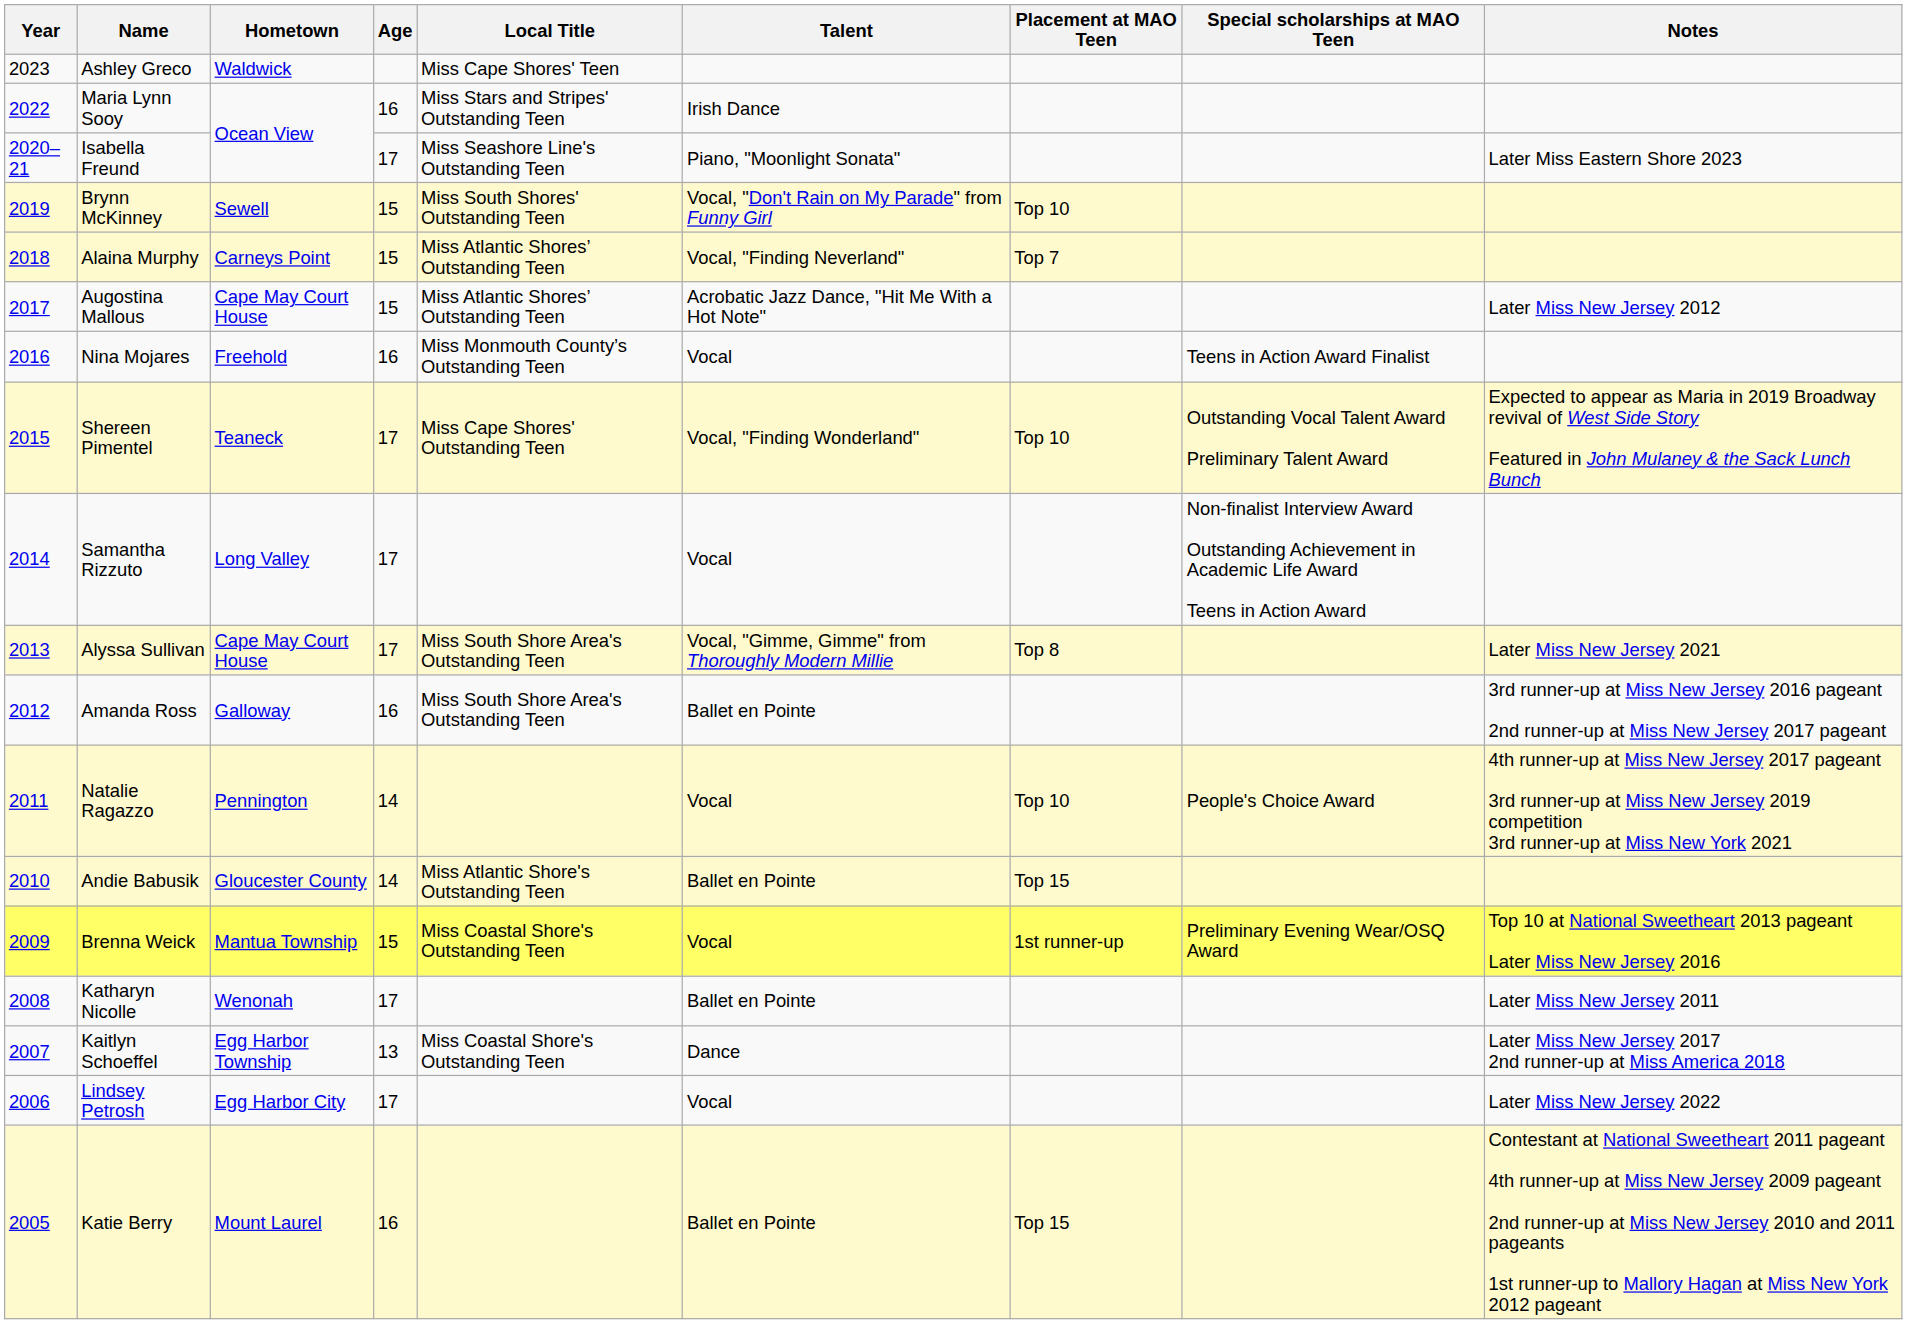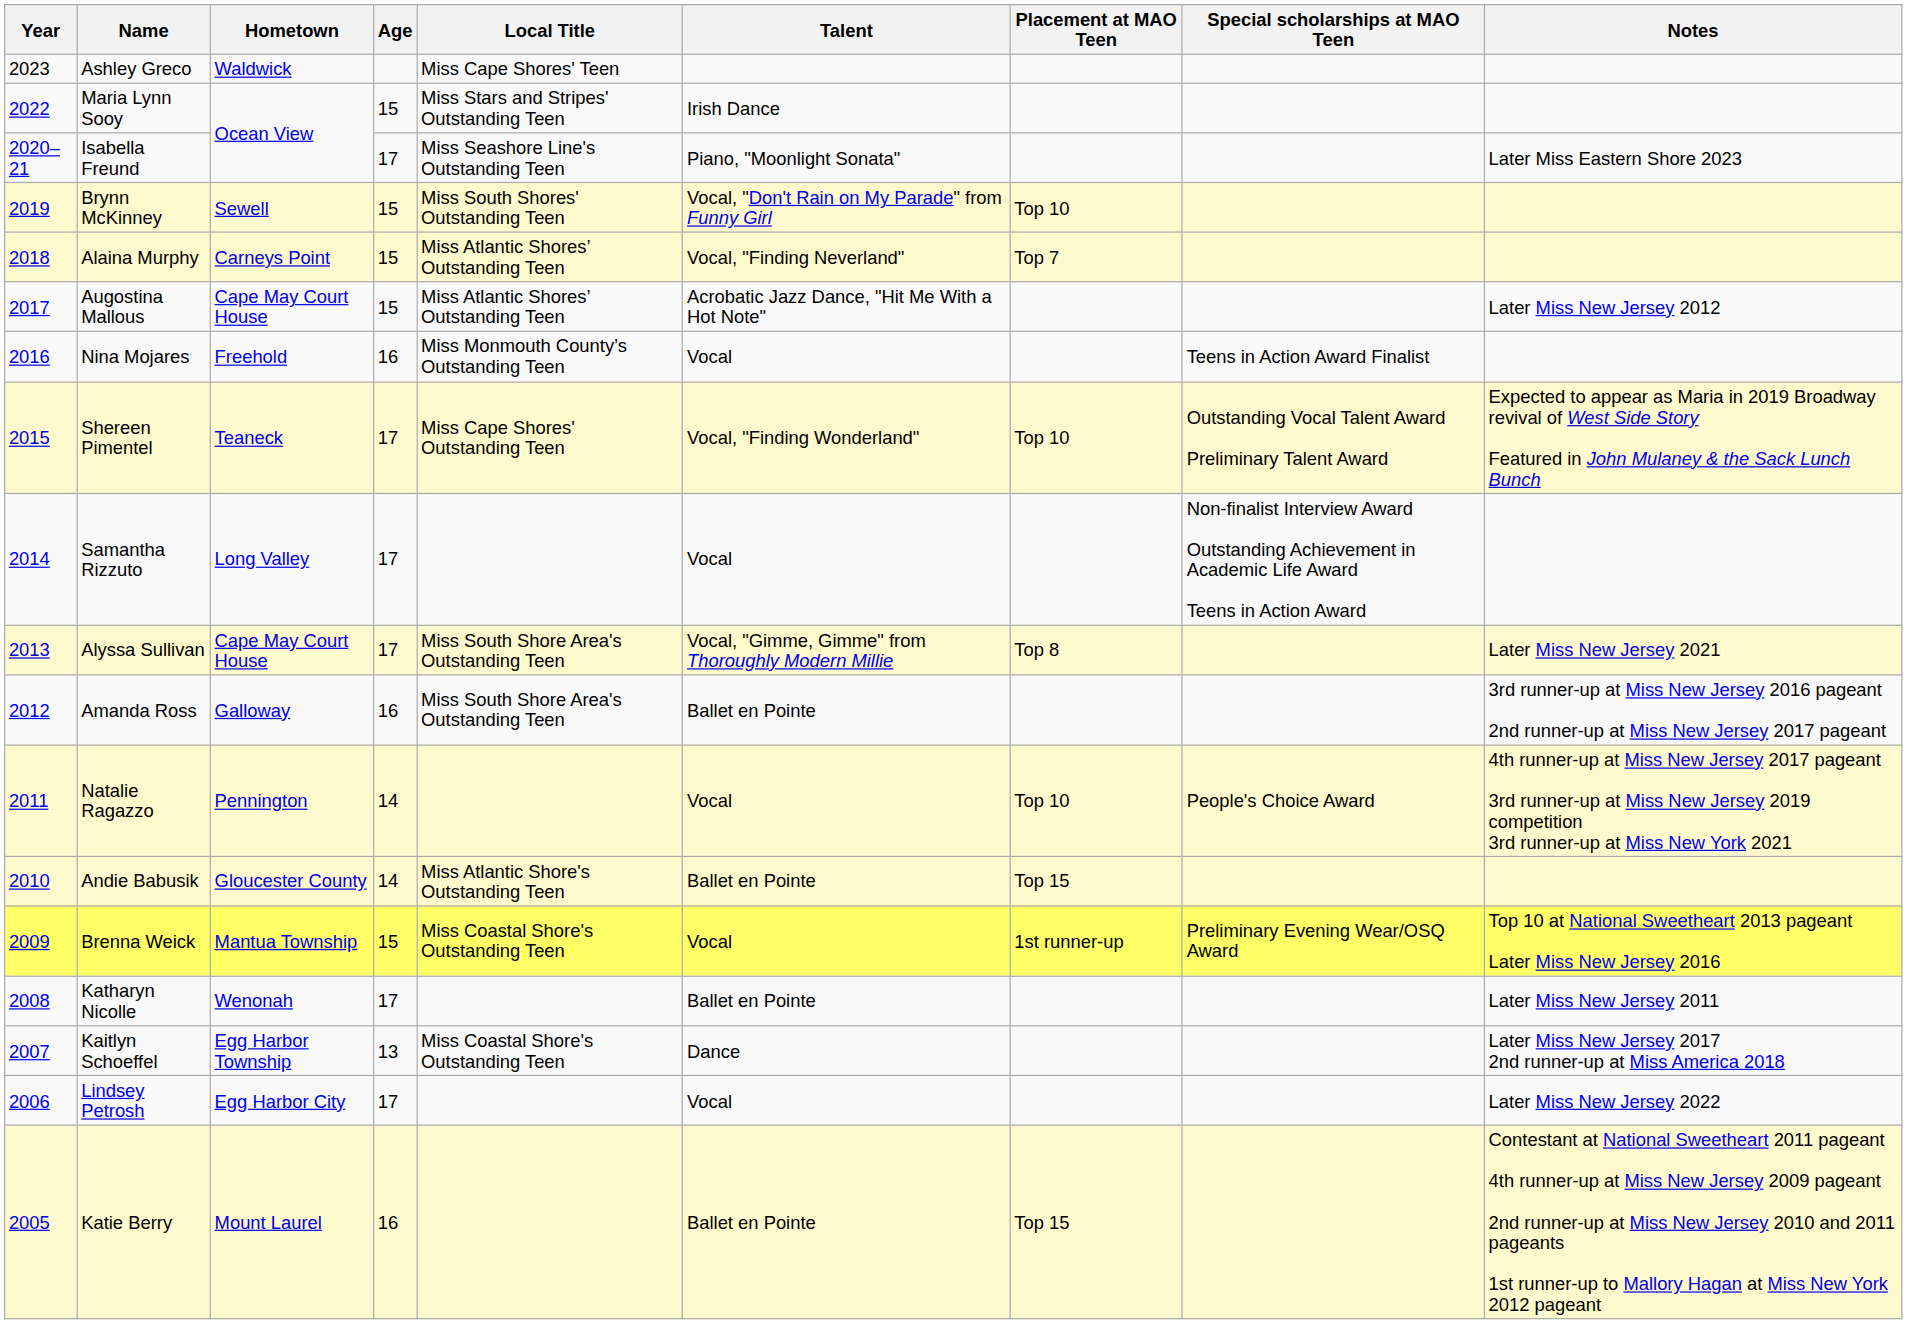 <table class="wikitable sortable" style="font-size:95%;">
 <tr bgcolor="#efefef">
 <th>Year</th>
 <th>Name</th>
 <th>Hometown</th>
 <th>Age</th>
 <th>Local Title</th>
 <th>Talent</th>
 <th>Placement at MAO Teen</th>
 <th>Special scholarships at MAO Teen</th>
 <th>Notes</th>
 </tr>
 <tr>
 <td>2023</td>
 <td>Ashley Greco</td>
 <td><a href='#'>Waldwick</a></td>
 <td></td>
 <td>Miss Cape Shores' Teen</td>
 <td></td>
 <td></td>
 <td></td>
 <td></td>
 </tr>
 <tr>
 <td><a href='#'>2022</a></td>
 <td>Maria Lynn Sooy</td>
 <td rowspan="2"><a href='#'>Ocean View</a></td>
-<td>16</td>
+<td>15</td>
 <td>Miss Stars and Stripes' Outstanding Teen</td>
 <td>Irish Dance</td>
 <td></td>
 <td></td>
 <td></td>
 </tr>
 <tr>
 <td><a href='#'>2020–21</a></td>
 <td>Isabella Freund</td>
 <td>17</td>
 <td>Miss Seashore Line's Outstanding Teen</td>
 <td>Piano, "Moonlight Sonata"</td>
 <td></td>
 <td></td>
 <td>Later Miss Eastern Shore 2023</td>
 </tr>
 <tr style="background-color:#FFFACD;">
 <td><a href='#'>2019</a></td>
 <td>Brynn McKinney</td>
 <td><a href='#'>Sewell</a></td>
 <td>15</td>
 <td>Miss South Shores' Outstanding Teen</td>
 <td>Vocal, "<a href='#'>Don't Rain on My Parade</a>" from <em><a href='#'>Funny Girl</a></em></td>
 <td>Top 10</td>
 <td></td>
 <td></td>
 </tr>
 <tr style="background-color:#FFFACD;">
 <td><a href='#'>2018</a></td>
 <td>Alaina Murphy</td>
 <td><a href='#'>Carneys Point</a></td>
 <td>15</td>
 <td>Miss Atlantic Shores’ Outstanding Teen</td>
 <td>Vocal, "Finding Neverland"</td>
 <td>Top 7</td>
 <td></td>
 <td></td>
 </tr>
 <tr>
 <td><a href='#'>2017</a></td>
 <td>Augostina Mallous</td>
 <td><a href='#'>Cape May Court House</a></td>
 <td>15</td>
 <td>Miss Atlantic Shores’ Outstanding Teen</td>
 <td>Acrobatic Jazz Dance, "Hit Me With a Hot Note"</td>
 <td></td>
 <td></td>
 <td>Later <a href='#'>Miss New Jersey</a> 2012</td>
 </tr>
 <tr>
 <td><a href='#'>2016</a></td>
 <td>Nina Mojares</td>
 <td><a href='#'>Freehold</a></td>
 <td>16</td>
 <td>Miss Monmouth County’s Outstanding Teen</td>
 <td>Vocal</td>
 <td></td>
 <td>Teens in Action Award Finalist</td>
 <td></td>
 </tr>
 <tr style="background-color:#FFFACD;">
 <td><a href='#'>2015</a></td>
 <td>Shereen Pimentel</td>
 <td><a href='#'>Teaneck</a></td>
 <td>17</td>
 <td>Miss Cape Shores' Outstanding Teen</td>
 <td>Vocal, "Finding Wonderland"</td>
 <td>Top 10</td>
 <td>Outstanding Vocal Talent Award<br><br>Preliminary Talent Award</td>
 <td>Expected to appear as Maria in 2019 Broadway revival of <em><a href='#'>West Side Story</a></em><br><br>Featured in <em><a href='#'>John Mulaney & the Sack Lunch Bunch</a></em></td>
 </tr>
 <tr>
 <td><a href='#'>2014</a></td>
 <td>Samantha Rizzuto</td>
 <td><a href='#'>Long Valley</a></td>
 <td>17</td>
 <td></td>
 <td>Vocal</td>
 <td></td>
 <td>Non-finalist Interview Award<br><br>Outstanding Achievement in Academic Life Award<br><br>Teens in Action Award</td>
 <td></td>
 </tr>
 <tr style="background-color:#FFFACD;">
 <td><a href='#'>2013</a></td>
 <td>Alyssa Sullivan</td>
 <td><a href='#'>Cape May Court House</a></td>
 <td>17</td>
 <td>Miss South Shore Area's Outstanding Teen</td>
 <td>Vocal, "Gimme, Gimme" from <em><a href='#'>Thoroughly Modern Millie</a></em></td>
 <td>Top 8</td>
 <td></td>
 <td>Later <a href='#'>Miss New Jersey</a> 2021</td>
 </tr>
 <tr>
 <td><a href='#'>2012</a></td>
 <td>Amanda Ross</td>
 <td><a href='#'>Galloway</a></td>
 <td>16</td>
 <td>Miss South Shore Area's Outstanding Teen</td>
 <td>Ballet en Pointe</td>
 <td></td>
 <td></td>
 <td>3rd runner-up at <a href='#'>Miss New Jersey</a> 2016 pageant<br><br>2nd runner-up at <a href='#'>Miss New Jersey</a> 2017 pageant</td>
 </tr>
 <tr style="background-color:#FFFACD;">
 <td><a href='#'>2011</a></td>
 <td>Natalie Ragazzo</td>
 <td><a href='#'>Pennington</a></td>
 <td>14</td>
 <td></td>
 <td>Vocal</td>
 <td>Top 10</td>
 <td>People's Choice Award</td>
 <td>4th runner-up at <a href='#'>Miss New Jersey</a> 2017 pageant<br><br>3rd runner-up at <a href='#'>Miss New Jersey</a> 2019 competition<br>3rd runner-up at <a href='#'>Miss New York</a> 2021</td>
 </tr>
 <tr style="background-color:#FFFACD;">
 <td><a href='#'>2010</a></td>
 <td>Andie Babusik</td>
 <td><a href='#'>Gloucester County</a></td>
 <td>14</td>
 <td>Miss Atlantic Shore's Outstanding Teen</td>
 <td>Ballet en Pointe</td>
 <td>Top 15</td>
 <td></td>
 <td></td>
 </tr>
 <tr style="background-color:#FFFF66;">
 <td><a href='#'>2009</a></td>
 <td>Brenna Weick</td>
 <td><a href='#'>Mantua Township</a></td>
 <td>15</td>
 <td>Miss Coastal Shore's Outstanding Teen</td>
 <td>Vocal</td>
 <td>1st runner-up</td>
 <td>Preliminary Evening Wear/OSQ Award</td>
 <td>Top 10 at <a href='#'>National Sweetheart</a> 2013 pageant<br><br>Later <a href='#'>Miss New Jersey</a> 2016</td>
 </tr>
 <tr>
 <td><a href='#'>2008</a></td>
 <td>Katharyn Nicolle</td>
 <td><a href='#'>Wenonah</a></td>
 <td>17</td>
 <td></td>
 <td>Ballet en Pointe</td>
 <td></td>
 <td></td>
 <td>Later <a href='#'>Miss New Jersey</a> 2011</td>
 </tr>
 <tr>
 <td><a href='#'>2007</a></td>
 <td>Kaitlyn Schoeffel</td>
 <td><a href='#'>Egg Harbor Township</a></td>
 <td>13</td>
 <td>Miss Coastal Shore's Outstanding Teen</td>
 <td>Dance</td>
 <td></td>
 <td></td>
 <td>Later <a href='#'>Miss New Jersey</a> 2017<br>2nd runner-up at <a href='#'>Miss America 2018</a></td>
 </tr>
 <tr>
 <td><a href='#'>2006</a></td>
 <td><a href='#'>Lindsey Petrosh</a></td>
 <td><a href='#'>Egg Harbor City</a></td>
 <td>17</td>
 <td></td>
 <td>Vocal</td>
 <td></td>
 <td></td>
 <td>Later <a href='#'>Miss New Jersey</a> 2022</td>
 </tr>
 <tr style="background-color:#FFFACD;">
 <td><a href='#'>2005</a></td>
 <td>Katie Berry</td>
 <td><a href='#'>Mount Laurel</a></td>
 <td>16</td>
 <td></td>
 <td>Ballet en Pointe</td>
 <td>Top 15</td>
 <td></td>
 <td>Contestant at <a href='#'>National Sweetheart</a> 2011 pageant<br><br>4th runner-up at <a href='#'>Miss New Jersey</a> 2009 pageant<br><br>2nd runner-up at <a href='#'>Miss New Jersey</a> 2010 and 2011 pageants<br><br>1st runner-up to <a href='#'>Mallory Hagan</a> at <a href='#'>Miss New York</a> 2012 pageant</td>
 </tr>
 </table>
